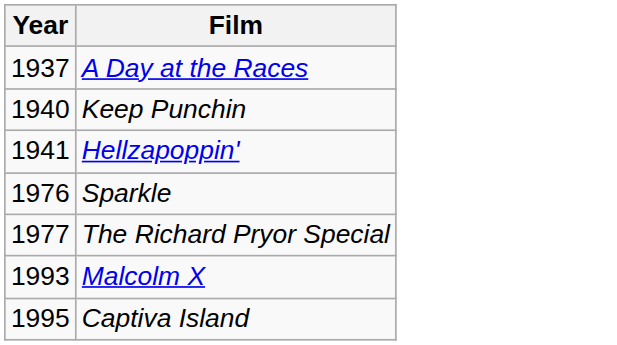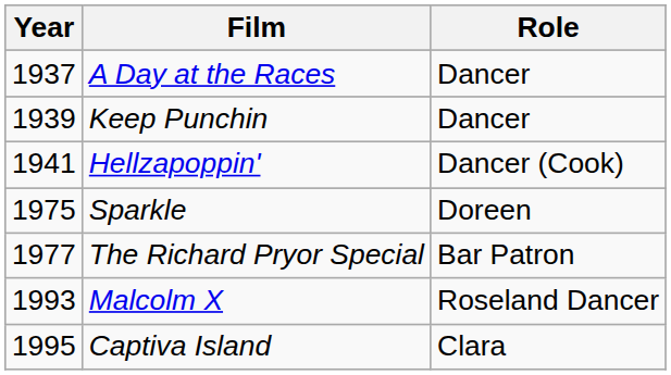 <table class="wikitable">
 <tr>
 <th>Year</th>
 <th>Film</th>
+<th>Role</th>
 </tr>
 <tr>
 <td>1937</td>
 <td><em><a href='#'>A Day at the Races</a></em></td>
+<td>Dancer</td>
 </tr>
 <tr>
-<td>1940</td>
+<td>1939</td>
 <td><em>Keep Punchin</em></td>
+<td>Dancer</td>
 </tr>
 <tr>
 <td>1941</td>
 <td><em><a href='#'>Hellzapoppin'</a></em></td>
+<td>Dancer (Cook)</td>
 </tr>
 <tr>
-<td>1976</td>
+<td>1975</td>
 <td><em>Sparkle</em></td>
+<td>Doreen</td>
 </tr>
 <tr>
 <td>1977</td>
 <td><em>The Richard Pryor Special</em></td>
+<td>Bar Patron</td>
 </tr>
 <tr>
 <td>1993</td>
 <td><em><a href='#'>Malcolm X</a></em></td>
+<td>Roseland Dancer</td>
 </tr>
 <tr>
 <td>1995</td>
 <td><em>Captiva Island</em></td>
+<td>Clara</td>
 </tr>
 </table>
